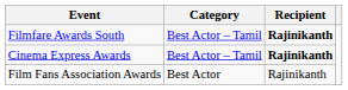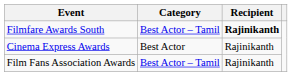 <table class="wikitable">
 <tr>
 <th>Event</th>
 <th>Category</th>
 <th>Recipient</th>
 <th></th>
 </tr>
 <tr>
 <td><a href='#'>Filmfare Awards South</a></td>
 <td><a href='#'>Best Actor – Tamil</a></td>
 <td><strong>Rajinikanth</strong></td>
 <td rowspan="3" style="text-align: center;"><br></td>
 </tr>
 <tr>
 <td><a href='#'>Cinema Express Awards</a></td>
-<td><a href='#'>Best Actor – Tamil</a></td>
-<td><strong>Rajinikanth</strong></td>
+<td>Best Actor</td>
+<td>Rajinikanth</td>
 </tr>
 <tr>
 <td>Film Fans Association Awards</td>
-<td>Best Actor</td>
+<td><a href='#'>Best Actor – Tamil</a></td>
 <td>Rajinikanth</td>
 </tr>
 </table>
